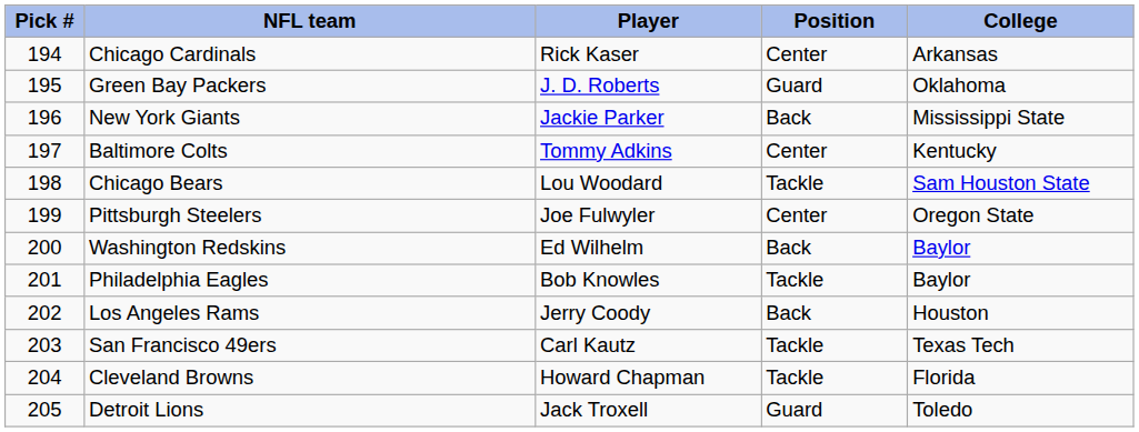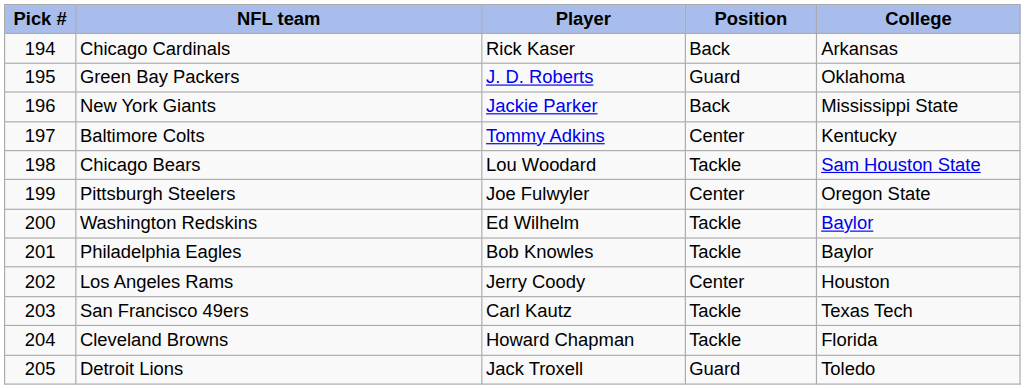 <table class="wikitable sortable sortable" style="width: 100%">
 <tr>
 <th style="background:#a8bdec; width:7%;">Pick #</th>
 <th style="width:40%; background:#a8bdec;">NFL team</th>
 <th style="width:20%; background:#a8bdec;">Player</th>
 <th style="width:13%; background:#a8bdec;">Position</th>
 <th style="background:#A8BDEC;">College</th>
 </tr>
 <tr>
 <td align=center>194</td>
 <td>Chicago Cardinals</td>
 <td>Rick Kaser</td>
-<td>Center</td>
+<td>Back</td>
 <td>Arkansas</td>
 </tr>
 <tr>
 <td align=center>195</td>
 <td>Green Bay Packers</td>
 <td><a href='#'>J. D. Roberts</a></td>
 <td>Guard</td>
 <td>Oklahoma</td>
 </tr>
 <tr>
 <td align=center>196</td>
 <td>New York Giants</td>
 <td><a href='#'>Jackie Parker</a></td>
 <td>Back</td>
 <td>Mississippi State</td>
 </tr>
 <tr>
 <td align=center>197</td>
 <td>Baltimore Colts</td>
 <td><a href='#'>Tommy Adkins</a></td>
 <td>Center</td>
 <td>Kentucky</td>
 </tr>
 <tr>
 <td align=center>198</td>
 <td>Chicago Bears</td>
 <td>Lou Woodard</td>
 <td>Tackle</td>
 <td><a href='#'>Sam Houston State</a></td>
 </tr>
 <tr>
 <td align=center>199</td>
 <td>Pittsburgh Steelers</td>
 <td>Joe Fulwyler</td>
 <td>Center</td>
 <td>Oregon State</td>
 </tr>
 <tr>
 <td align=center>200</td>
 <td>Washington Redskins</td>
 <td>Ed Wilhelm</td>
-<td>Back</td>
+<td>Tackle</td>
 <td><a href='#'>Baylor</a></td>
 </tr>
 <tr>
 <td align=center>201</td>
 <td>Philadelphia Eagles</td>
 <td>Bob Knowles</td>
 <td>Tackle</td>
 <td>Baylor</td>
 </tr>
 <tr>
 <td align=center>202</td>
 <td>Los Angeles Rams</td>
 <td>Jerry Coody</td>
-<td>Back</td>
+<td>Center</td>
 <td>Houston</td>
 </tr>
 <tr>
 <td align=center>203</td>
 <td>San Francisco 49ers</td>
 <td>Carl Kautz</td>
 <td>Tackle</td>
 <td>Texas Tech</td>
 </tr>
 <tr>
 <td align=center>204</td>
 <td>Cleveland Browns</td>
 <td>Howard Chapman</td>
 <td>Tackle</td>
 <td>Florida</td>
 </tr>
 <tr>
 <td align=center>205</td>
 <td>Detroit Lions</td>
 <td>Jack Troxell</td>
 <td>Guard</td>
 <td>Toledo</td>
 </tr>
 </table>
